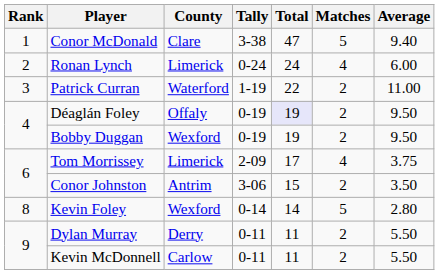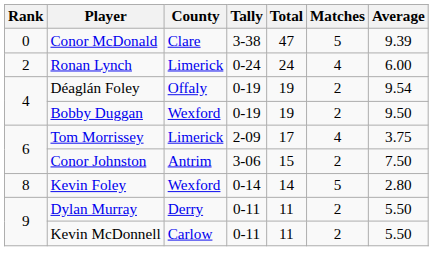 <table class="wikitable">
 <tr>
 <th>Rank</th>
 <th>Player</th>
 <th>County</th>
 <th>Tally</th>
 <th>Total</th>
 <th>Matches</th>
 <th>Average</th>
 </tr>
 <tr>
-<td rowspan=1 align=center>1</td>
+<td rowspan=1 align=center>0</td>
 <td><a href='#'>Conor McDonald</a></td>
 <td><a href='#'>Clare</a></td>
 <td align=center>3-38</td>
 <td align=center>47</td>
 <td align=center>5</td>
-<td align=center>9.40</td>
+<td align=center>9.39</td>
 </tr>
 <tr>
 <td rowspan=1 align=center>2</td>
 <td><a href='#'>Ronan Lynch</a></td>
 <td><a href='#'>Limerick</a></td>
 <td align=center>0-24</td>
 <td align=center>24</td>
 <td align=center>4</td>
 <td align=center>6.00</td>
 </tr>
 <tr>
-<td rowspan=1 align=center>3</td>
-<td><a href='#'>Patrick Curran</a></td>
-<td><a href='#'>Waterford</a></td>
-<td align=center>1-19</td>
-<td align=center>22</td>
-<td align=center>2</td>
-<td align=center>11.00</td>
-</tr>
-<tr>
 <td rowspan=2 align=center>4</td>
 <td>Déaglán Foley</td>
 <td><a href='#'>Offaly</a></td>
 <td align=center>0-19</td>
-<td align=center style="background: lavender;">19</td>
+<td align=center>19</td>
 <td align=center>2</td>
-<td align=center>9.50</td>
+<td align=center>9.54</td>
 </tr>
 <tr>
 <td><a href='#'>Bobby Duggan</a></td>
 <td><a href='#'>Wexford</a></td>
 <td align=center>0-19</td>
 <td align=center>19</td>
 <td align=center>2</td>
 <td align=center>9.50</td>
 </tr>
 <tr>
 <td rowspan=2 align=center>6</td>
 <td><a href='#'>Tom Morrissey</a></td>
 <td><a href='#'>Limerick</a></td>
 <td align=center>2-09</td>
 <td align=center>17</td>
 <td align=center>4</td>
 <td align=center>3.75</td>
 </tr>
 <tr>
 <td><a href='#'>Conor Johnston</a></td>
 <td><a href='#'>Antrim</a></td>
 <td align=center>3-06</td>
 <td align=center>15</td>
 <td align=center>2</td>
-<td align=center>3.50</td>
+<td align=center>7.50</td>
 </tr>
 <tr>
 <td rowspan=1 align=center>8</td>
 <td><a href='#'>Kevin Foley</a></td>
 <td><a href='#'>Wexford</a></td>
 <td align=center>0-14</td>
 <td align=center>14</td>
 <td align=center>5</td>
 <td align=center>2.80</td>
 </tr>
 <tr>
 <td rowspan=2 align=center>9</td>
 <td><a href='#'>Dylan Murray</a></td>
 <td><a href='#'>Derry</a></td>
 <td align=center>0-11</td>
 <td align=center>11</td>
 <td align=center>2</td>
 <td align=center>5.50</td>
 </tr>
 <tr>
 <td>Kevin McDonnell</td>
 <td><a href='#'>Carlow</a></td>
 <td align=center>0-11</td>
 <td align=center>11</td>
 <td align=center>2</td>
 <td align=center>5.50</td>
 </tr>
 </table>
